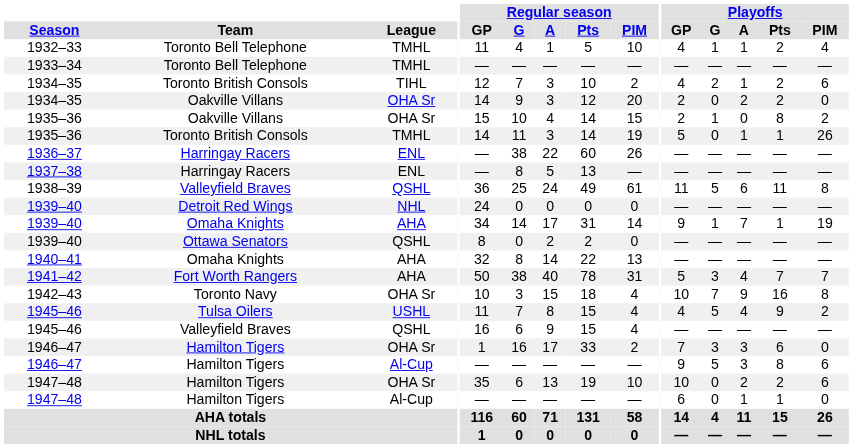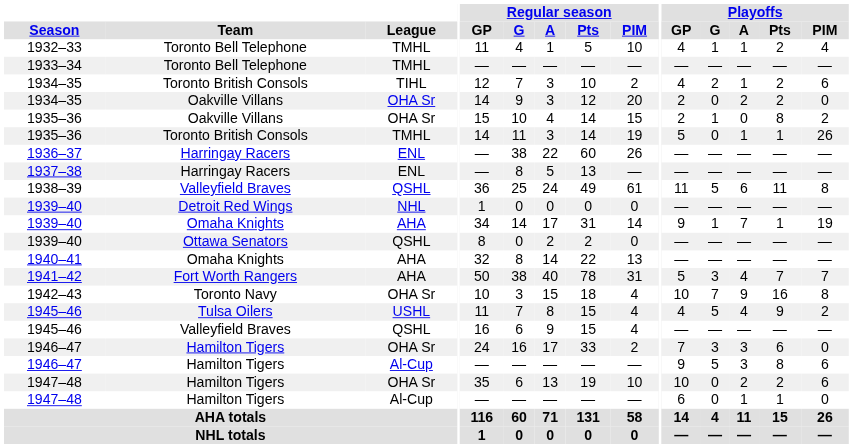 <table border="0" cellpadding="1" cellspacing="0" style="text-align:center; width:60em">
 <tr bgcolor="#e0e0e0">
 <th colspan="3" bgcolor="#ffffff"></th>
 <th rowspan="100" bgcolor="#ffffff"></th>
 <th colspan="5"><a href='#'>Regular season</a></th>
 <th rowspan="100" bgcolor="#ffffff"></th>
 <th colspan="5"><a href='#'>Playoffs</a></th>
 </tr>
 <tr bgcolor="#e0e0e0">
 <th><a href='#'>Season</a></th>
 <th>Team</th>
 <th>League</th>
 <th>GP</th>
 <th><a href='#'>G</a></th>
 <th><a href='#'>A</a></th>
 <th><a href='#'>Pts</a></th>
 <th><a href='#'>PIM</a></th>
 <th>GP</th>
 <th>G</th>
 <th>A</th>
 <th>Pts</th>
 <th>PIM</th>
 </tr>
 <tr>
 <td>1932–33</td>
 <td>Toronto Bell Telephone</td>
 <td>TMHL</td>
 <td>11</td>
 <td>4</td>
 <td>1</td>
 <td>5</td>
 <td>10</td>
 <td>4</td>
 <td>1</td>
 <td>1</td>
 <td>2</td>
 <td>4</td>
 </tr>
 <tr bgcolor="#f0f0f0">
 <td>1933–34</td>
 <td>Toronto Bell Telephone</td>
 <td>TMHL</td>
 <td>—</td>
 <td>—</td>
 <td>—</td>
 <td>—</td>
 <td>—</td>
 <td>—</td>
 <td>—</td>
 <td>—</td>
 <td>—</td>
 <td>—</td>
 </tr>
 <tr>
 <td>1934–35</td>
 <td>Toronto British Consols</td>
 <td>TIHL</td>
 <td>12</td>
 <td>7</td>
 <td>3</td>
 <td>10</td>
 <td>2</td>
 <td>4</td>
 <td>2</td>
 <td>1</td>
 <td>2</td>
 <td>6</td>
 </tr>
 <tr bgcolor="#f0f0f0">
 <td>1934–35</td>
 <td>Oakville Villans</td>
 <td><a href='#'>OHA Sr</a></td>
 <td>14</td>
 <td>9</td>
 <td>3</td>
 <td>12</td>
 <td>20</td>
 <td>2</td>
 <td>0</td>
 <td>2</td>
 <td>2</td>
 <td>0</td>
 </tr>
 <tr>
 <td>1935–36</td>
 <td>Oakville Villans</td>
 <td>OHA Sr</td>
 <td>15</td>
 <td>10</td>
 <td>4</td>
 <td>14</td>
 <td>15</td>
 <td>2</td>
 <td>1</td>
 <td>0</td>
 <td>8</td>
 <td>2</td>
 </tr>
 <tr bgcolor="#f0f0f0">
 <td>1935–36</td>
 <td>Toronto British Consols</td>
 <td>TMHL</td>
 <td>14</td>
 <td>11</td>
 <td>3</td>
 <td>14</td>
 <td>19</td>
 <td>5</td>
 <td>0</td>
 <td>1</td>
 <td>1</td>
 <td>26</td>
 </tr>
 <tr>
 <td><a href='#'>1936–37</a></td>
 <td><a href='#'>Harringay Racers</a></td>
 <td><a href='#'>ENL</a></td>
 <td>—</td>
 <td>38</td>
 <td>22</td>
 <td>60</td>
 <td>26</td>
 <td>—</td>
 <td>—</td>
 <td>—</td>
 <td>—</td>
 <td>—</td>
 </tr>
 <tr bgcolor="#f0f0f0">
 <td><a href='#'>1937–38</a></td>
 <td>Harringay Racers</td>
 <td>ENL</td>
 <td>—</td>
 <td>8</td>
 <td>5</td>
 <td>13</td>
 <td>—</td>
 <td>—</td>
 <td>—</td>
 <td>—</td>
 <td>—</td>
 <td>—</td>
 </tr>
 <tr>
 <td>1938–39</td>
 <td><a href='#'>Valleyfield Braves</a></td>
 <td><a href='#'>QSHL</a></td>
 <td>36</td>
 <td>25</td>
 <td>24</td>
 <td>49</td>
 <td>61</td>
 <td>11</td>
 <td>5</td>
 <td>6</td>
 <td>11</td>
 <td>8</td>
 </tr>
 <tr bgcolor="#f0f0f0">
 <td><a href='#'>1939–40</a></td>
 <td><a href='#'>Detroit Red Wings</a></td>
 <td><a href='#'>NHL</a></td>
-<td>24</td>
+<td>1</td>
 <td>0</td>
 <td>0</td>
 <td>0</td>
 <td>0</td>
 <td>—</td>
 <td>—</td>
 <td>—</td>
 <td>—</td>
 <td>—</td>
 </tr>
 <tr>
 <td><a href='#'>1939–40</a></td>
 <td><a href='#'>Omaha Knights</a></td>
 <td><a href='#'>AHA</a></td>
 <td>34</td>
 <td>14</td>
 <td>17</td>
 <td>31</td>
 <td>14</td>
 <td>9</td>
 <td>1</td>
 <td>7</td>
 <td>1</td>
 <td>19</td>
 </tr>
 <tr bgcolor="#f0f0f0">
 <td>1939–40</td>
 <td><a href='#'>Ottawa Senators</a></td>
 <td>QSHL</td>
 <td>8</td>
 <td>0</td>
 <td>2</td>
 <td>2</td>
 <td>0</td>
 <td>—</td>
 <td>—</td>
 <td>—</td>
 <td>—</td>
 <td>—</td>
 </tr>
 <tr>
 <td><a href='#'>1940–41</a></td>
 <td>Omaha Knights</td>
 <td>AHA</td>
 <td>32</td>
 <td>8</td>
 <td>14</td>
 <td>22</td>
 <td>13</td>
 <td>—</td>
 <td>—</td>
 <td>—</td>
 <td>—</td>
 <td>—</td>
 </tr>
 <tr bgcolor="#f0f0f0">
 <td><a href='#'>1941–42</a></td>
 <td><a href='#'>Fort Worth Rangers</a></td>
 <td>AHA</td>
 <td>50</td>
 <td>38</td>
 <td>40</td>
 <td>78</td>
 <td>31</td>
 <td>5</td>
 <td>3</td>
 <td>4</td>
 <td>7</td>
 <td>7</td>
 </tr>
 <tr>
 <td>1942–43</td>
 <td>Toronto Navy</td>
 <td>OHA Sr</td>
 <td>10</td>
 <td>3</td>
 <td>15</td>
 <td>18</td>
 <td>4</td>
 <td>10</td>
 <td>7</td>
 <td>9</td>
 <td>16</td>
 <td>8</td>
 </tr>
 <tr bgcolor="#f0f0f0">
 <td><a href='#'>1945–46</a></td>
 <td><a href='#'>Tulsa Oilers</a></td>
 <td><a href='#'>USHL</a></td>
 <td>11</td>
 <td>7</td>
 <td>8</td>
 <td>15</td>
 <td>4</td>
 <td>4</td>
 <td>5</td>
 <td>4</td>
 <td>9</td>
 <td>2</td>
 </tr>
 <tr>
 <td>1945–46</td>
 <td>Valleyfield Braves</td>
 <td>QSHL</td>
 <td>16</td>
 <td>6</td>
 <td>9</td>
 <td>15</td>
 <td>4</td>
 <td>—</td>
 <td>—</td>
 <td>—</td>
 <td>—</td>
 <td>—</td>
 </tr>
 <tr bgcolor="#f0f0f0">
 <td>1946–47</td>
 <td><a href='#'>Hamilton Tigers</a></td>
 <td>OHA Sr</td>
-<td>1</td>
+<td>24</td>
 <td>16</td>
 <td>17</td>
 <td>33</td>
 <td>2</td>
 <td>7</td>
 <td>3</td>
 <td>3</td>
 <td>6</td>
 <td>0</td>
 </tr>
 <tr>
 <td><a href='#'>1946–47</a></td>
 <td>Hamilton Tigers</td>
 <td><a href='#'>Al-Cup</a></td>
 <td>—</td>
 <td>—</td>
 <td>—</td>
 <td>—</td>
 <td>—</td>
 <td>9</td>
 <td>5</td>
 <td>3</td>
 <td>8</td>
 <td>6</td>
 </tr>
 <tr bgcolor="#f0f0f0">
 <td>1947–48</td>
 <td>Hamilton Tigers</td>
 <td>OHA Sr</td>
 <td>35</td>
 <td>6</td>
 <td>13</td>
 <td>19</td>
 <td>10</td>
 <td>10</td>
 <td>0</td>
 <td>2</td>
 <td>2</td>
 <td>6</td>
 </tr>
 <tr>
 <td><a href='#'>1947–48</a></td>
 <td>Hamilton Tigers</td>
 <td>Al-Cup</td>
 <td>—</td>
 <td>—</td>
 <td>—</td>
 <td>—</td>
 <td>—</td>
 <td>6</td>
 <td>0</td>
 <td>1</td>
 <td>1</td>
 <td>0</td>
 </tr>
 <tr bgcolor="#e0e0e0">
 <th colspan="3">AHA totals</th>
 <th>116</th>
 <th>60</th>
 <th>71</th>
 <th>131</th>
 <th>58</th>
 <th>14</th>
 <th>4</th>
 <th>11</th>
 <th>15</th>
 <th>26</th>
 </tr>
 <tr bgcolor="#e0e0e0">
 <th colspan="3">NHL totals</th>
 <th>1</th>
 <th>0</th>
 <th>0</th>
 <th>0</th>
 <th>0</th>
 <th>—</th>
 <th>—</th>
 <th>—</th>
 <th>—</th>
 <th>—</th>
 </tr>
 </table>
